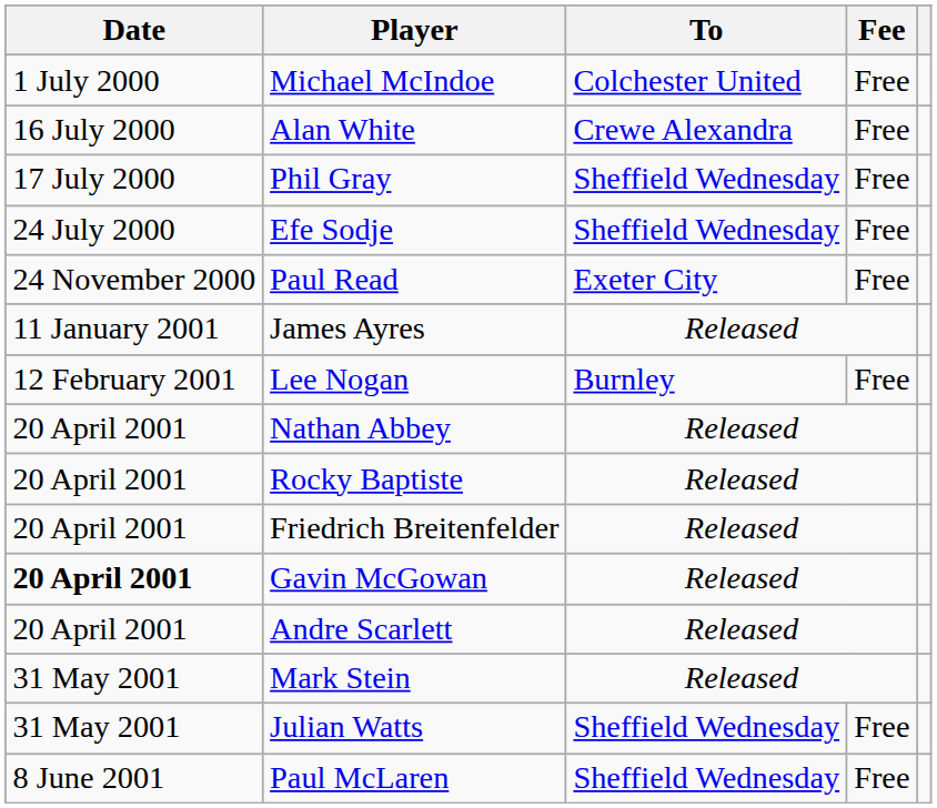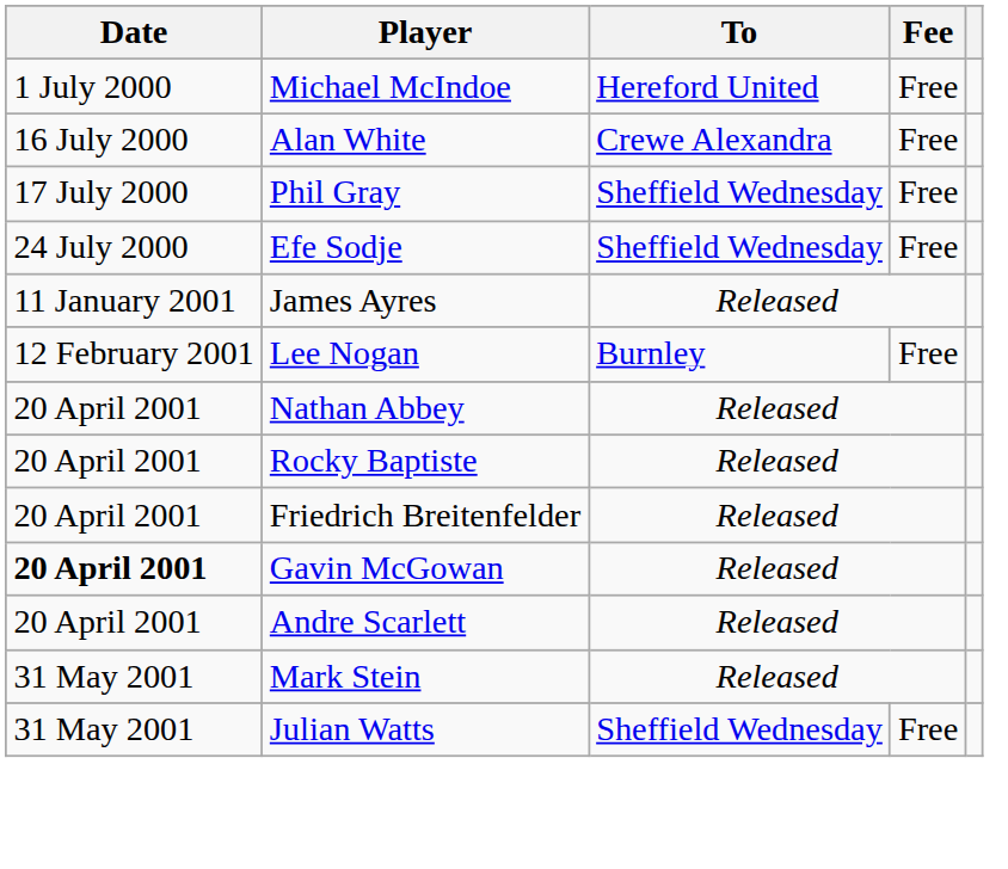 <table class="wikitable">
 <tr>
 <th>Date</th>
 <th>Player</th>
 <th>To</th>
 <th>Fee</th>
 <th></th>
 </tr>
 <tr>
 <td>1 July 2000</td>
 <td> <a href='#'>Michael McIndoe</a></td>
-<td><a href='#'>Colchester United</a></td>
+<td><a href='#'>Hereford United</a></td>
 <td align="right">Free</td>
 <td style="text-align:center;"></td>
 </tr>
 <tr>
 <td>16 July 2000</td>
 <td> <a href='#'>Alan White</a></td>
 <td><a href='#'>Crewe Alexandra</a></td>
 <td align="right">Free</td>
 <td style="text-align:center;"></td>
 </tr>
 <tr>
 <td>17 July 2000</td>
 <td> <a href='#'>Phil Gray</a></td>
 <td><a href='#'>Sheffield Wednesday</a></td>
 <td align="right">Free</td>
 <td style="text-align:center;"></td>
 </tr>
 <tr>
 <td>24 July 2000</td>
 <td> <a href='#'>Efe Sodje</a></td>
 <td><a href='#'>Sheffield Wednesday</a></td>
-<td align="right">Free</td>
-<td style="text-align:center;"></td>
-</tr>
-<tr>
-<td>24 November 2000</td>
-<td> <a href='#'>Paul Read</a></td>
-<td><a href='#'>Exeter City</a></td>
 <td align="right">Free</td>
 <td style="text-align:center;"></td>
 </tr>
 <tr>
 <td>11 January 2001</td>
 <td> James Ayres</td>
 <td style="text-align:center;" colspan="2"><em>Released</em></td>
 <td style="text-align:center;"></td>
 </tr>
 <tr>
 <td>12 February 2001</td>
 <td> <a href='#'>Lee Nogan</a></td>
 <td><a href='#'>Burnley</a></td>
 <td align="right">Free</td>
 <td style="text-align:center;"></td>
 </tr>
 <tr>
 <td>20 April 2001</td>
 <td> <a href='#'>Nathan Abbey</a></td>
 <td style="text-align:center;" colspan="2"><em>Released</em></td>
 <td style="text-align:center;"></td>
 </tr>
 <tr>
 <td>20 April 2001</td>
 <td> <a href='#'>Rocky Baptiste</a></td>
 <td style="text-align:center;" colspan="2"><em>Released</em></td>
 <td style="text-align:center;"></td>
 </tr>
 <tr>
 <td>20 April 2001</td>
 <td> Friedrich Breitenfelder</td>
 <td style="text-align:center;" colspan="2"><em>Released</em></td>
 <td style="text-align:center;"></td>
 </tr>
 <tr>
 <td><strong>20 April 2001</strong></td>
 <td> <a href='#'>Gavin McGowan</a></td>
 <td style="text-align:center;" colspan="2"><em>Released</em></td>
 <td style="text-align:center;"></td>
 </tr>
 <tr>
 <td>20 April 2001</td>
 <td> <a href='#'>Andre Scarlett</a></td>
 <td style="text-align:center;" colspan="2"><em>Released</em></td>
 <td style="text-align:center;"></td>
 </tr>
 <tr>
 <td>31 May 2001</td>
 <td> <a href='#'>Mark Stein</a></td>
 <td style="text-align:center;" colspan="2"><em>Released</em></td>
 <td style="text-align:center;"></td>
 </tr>
 <tr>
 <td>31 May 2001</td>
 <td> <a href='#'>Julian Watts</a></td>
 <td><a href='#'>Sheffield Wednesday</a></td>
 <td align="right">Free</td>
 <td style="text-align:center;"></td>
 </tr>
-<tr>
-<td>8 June 2001</td>
-<td> <a href='#'>Paul McLaren</a></td>
-<td><a href='#'>Sheffield Wednesday</a></td>
-<td align="right">Free</td>
-<td style="text-align:center;"></td>
-</tr>
 </table>
